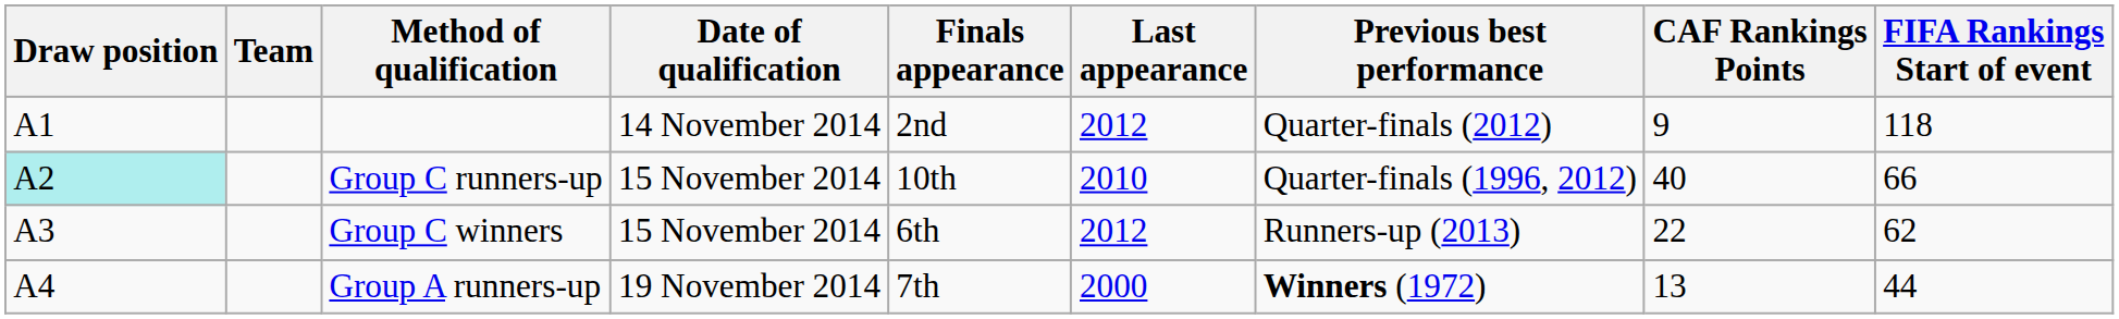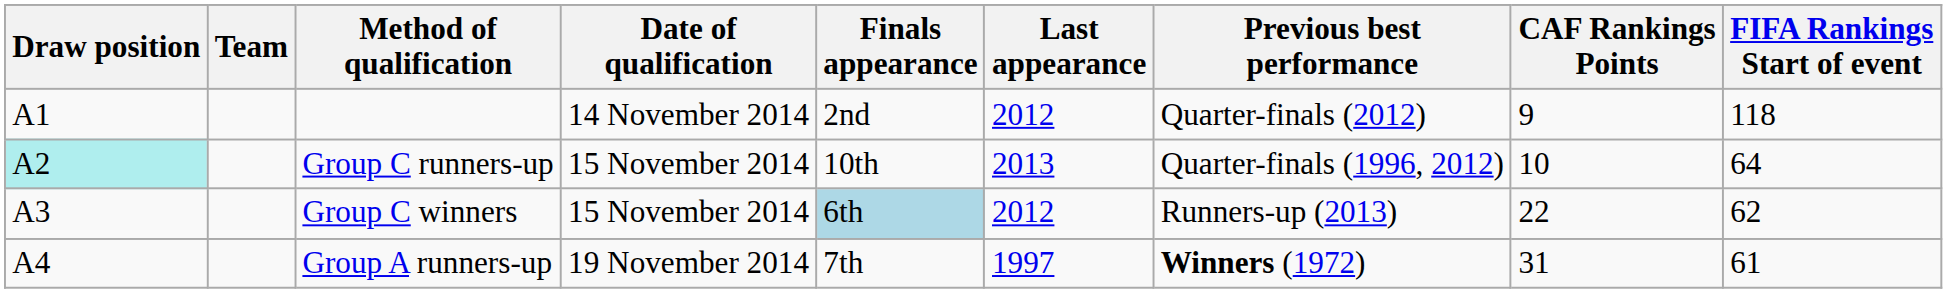 <table class="wikitable sortable" style="text-align: left;">
 <tr>
 <th>Draw position</th>
 <th>Team</th>
 <th>Method of<br>qualification</th>
 <th>Date of<br>qualification</th>
 <th>Finals<br>appearance</th>
 <th>Last<br>appearance</th>
 <th>Previous best<br>performance</th>
 <th>CAF Rankings<br>Points</th>
 <th><a href='#'>FIFA Rankings</a><br>Start of event</th>
 </tr>
 <tr>
 <td>A1</td>
 <td style=white-space:nowrap></td>
 <td></td>
 <td>14 November 2014</td>
 <td data-sort-value="2">2nd</td>
 <td><a href='#'>2012</a></td>
 <td data-sort-value="3.1">Quarter-finals (<a href='#'>2012</a>)</td>
 <td>9</td>
 <td>118</td>
 </tr>
 <tr>
 <td style="background: paleturquoise;">A2</td>
 <td style=white-space:nowrap></td>
 <td data-sort-value="C2"><a href='#'>Group C</a> runners-up</td>
 <td>15 November 2014</td>
 <td data-sort-value="10">10th</td>
-<td><a href='#'>2010</a></td>
+<td><a href='#'>2013</a></td>
 <td data-sort-value="3.2">Quarter-finals (<a href='#'>1996</a>, <a href='#'>2012</a>)</td>
-<td>40</td>
-<td>66</td>
+<td>10</td>
+<td>64</td>
 </tr>
 <tr>
 <td>A3</td>
 <td style=white-space:nowrap></td>
 <td data-sort-value="C1"><a href='#'>Group C</a> winners</td>
 <td>15 November 2014</td>
-<td data-sort-value="6">6th</td>
+<td data-sort-value="6" style="background: lightblue;">6th</td>
 <td><a href='#'>2012</a></td>
 <td data-sort-value="6.1">Runners-up (<a href='#'>2013</a>)</td>
 <td>22</td>
 <td>62</td>
 </tr>
 <tr>
 <td>A4</td>
 <td style=white-space:nowrap></td>
 <td data-sort-value="A2"><a href='#'>Group A</a> runners-up</td>
 <td>19 November 2014</td>
 <td data-sort-value="7">7th</td>
-<td><a href='#'>2000</a></td>
+<td><a href='#'>1997</a></td>
 <td data-sort-value="7.1"><strong>Winners</strong> (<a href='#'>1972</a>)</td>
-<td>13</td>
-<td>44</td>
+<td>31</td>
+<td>61</td>
 </tr>
 </table>
